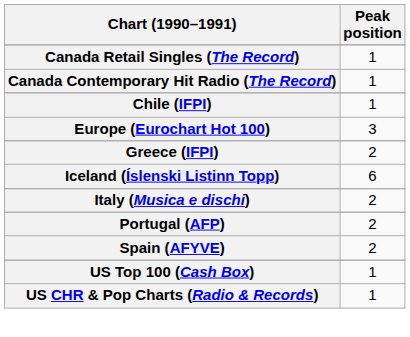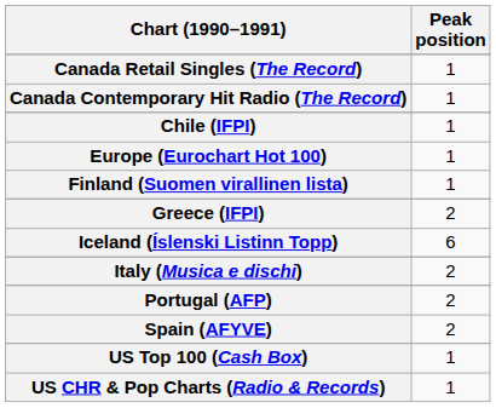 <table class="wikitable sortable plainrowheaders" style="text-align:center">
 <tr>
 <th scope="col">Chart (1990–1991)</th>
 <th scope="col">Peak<br>position</th>
 </tr>
 <tr>
 </tr>
 <tr>
 </tr>
 <tr>
 </tr>
 <tr>
 <th scope="row">Canada Retail Singles (<em><a href='#'>The Record</a></em>)</th>
 <td>1</td>
 </tr>
 <tr>
 <th scope="row">Canada Contemporary Hit Radio (<em><a href='#'>The Record</a></em>)</th>
 <td>1</td>
 </tr>
 <tr>
 </tr>
 <tr>
 </tr>
 <tr>
 <th scope="row">Chile (<a href='#'>IFPI</a>)</th>
 <td>1</td>
 </tr>
 <tr>
 <th scope="row">Europe (<a href='#'>Eurochart Hot 100</a>)</th>
-<td>3</td>
+<td>1</td>
+</tr>
+<tr>
+<th scope="row">Finland (<a href='#'>Suomen virallinen lista</a>)</th>
+<td>1</td>
 </tr>
 <tr>
 </tr>
 <tr>
 </tr>
 <tr>
 <th scope="row">Greece (<a href='#'>IFPI</a>)</th>
 <td>2</td>
 </tr>
 <tr>
 <th scope="row">Iceland (<a href='#'>Íslenski Listinn Topp</a>)</th>
 <td>6</td>
 </tr>
 <tr>
 </tr>
 <tr>
 <th scope="row">Italy (<em><a href='#'>Musica e dischi</a></em>)</th>
 <td>2</td>
 </tr>
 <tr>
 </tr>
 <tr>
 </tr>
 <tr>
 </tr>
 <tr>
 </tr>
 <tr>
 <th scope="row">Portugal (<a href='#'>AFP</a>)</th>
 <td>2</td>
 </tr>
 <tr>
 <th scope="row">Spain (<a href='#'>AFYVE</a>)</th>
 <td>2</td>
 </tr>
 <tr>
 </tr>
 <tr>
 </tr>
 <tr>
 </tr>
 <tr>
 </tr>
 <tr>
 </tr>
 <tr>
 </tr>
 <tr>
 </tr>
 <tr>
 <th scope="row">US Top 100 (<em><a href='#'>Cash Box</a></em>)</th>
 <td align="center">1</td>
 </tr>
 <tr>
 <th scope="row">US <a href='#'>CHR</a> & Pop Charts (<em><a href='#'>Radio & Records</a></em>)</th>
 <td>1</td>
 </tr>
 </table>
